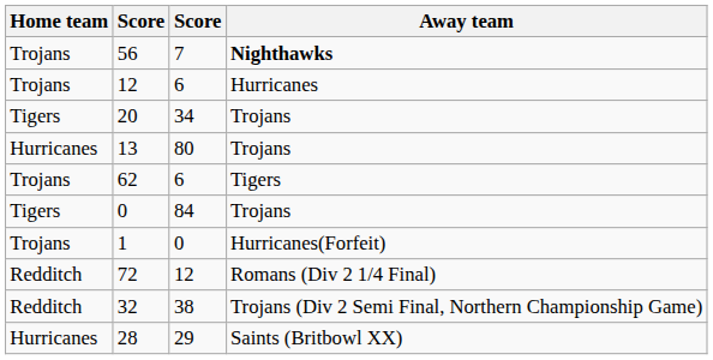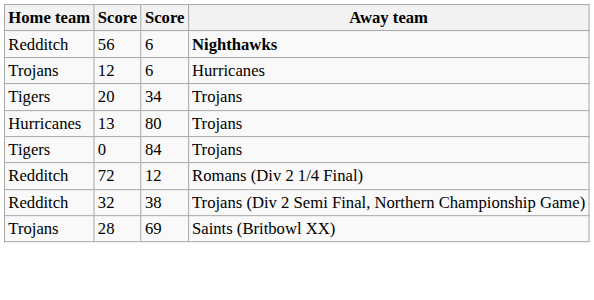 <table class="wikitable" style="text-align:Left">
 <tr>
 <th>Home team</th>
 <th>Score</th>
 <th>Score</th>
 <th>Away team</th>
 </tr>
 <tr>
-<td>Trojans</td>
+<td>Redditch</td>
 <td>56</td>
-<td>7</td>
+<td>6</td>
 <td><strong>Nighthawks </strong></td>
 </tr>
 <tr>
 <td>Trojans</td>
 <td>12</td>
 <td>6</td>
 <td>Hurricanes </td>
 </tr>
 <tr>
 <td>Tigers</td>
 <td>20</td>
 <td>34</td>
 <td>Trojans </td>
 </tr>
 <tr>
 <td>Hurricanes</td>
 <td>13</td>
 <td>80</td>
 <td>Trojans </td>
 </tr>
 <tr>
-<td>Trojans</td>
-<td>62</td>
-<td>6</td>
-<td>Tigers</td>
-</tr>
-<tr>
 <td>Tigers</td>
 <td>0</td>
 <td>84</td>
 <td>Trojans </td>
-</tr>
-<tr>
-<td>Trojans</td>
-<td>1</td>
-<td>0</td>
-<td>Hurricanes(Forfeit)</td>
 </tr>
 <tr>
 <td>Redditch</td>
 <td>72</td>
 <td>12</td>
 <td>Romans (Div 2 1/4 Final)</td>
 </tr>
 <tr>
 <td>Redditch</td>
 <td>32</td>
 <td>38</td>
 <td>Trojans (Div 2 Semi Final, Northern Championship Game) </td>
 </tr>
 <tr>
-<td>Hurricanes</td>
+<td>Trojans</td>
 <td>28</td>
-<td>29</td>
+<td>69</td>
 <td>Saints (Britbowl XX)</td>
 </tr>
 </table>
